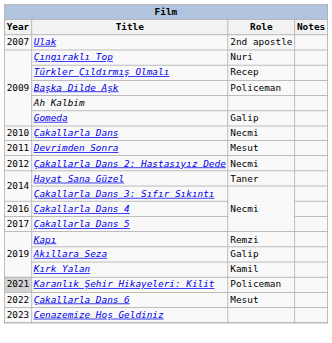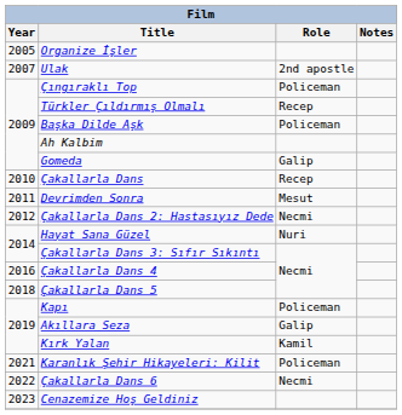 <table class="wikitable plainrowheaders sortable" style="margin-right: 0; font-size: 95%;">
 <tr bgcolor="#CCCCCC" align="center">
 <th colspan="4" style="background: LightSteelBlue;">Film</th>
 </tr>
 <tr bgcolor="#CCCCCC" align="center">
 <th>Year</th>
 <th>Title</th>
 <th>Role</th>
 <th>Notes</th>
 </tr>
 <tr>
+<td>2005</td>
+<td><em><a href='#'>Organize İşler</a></em></td>
+<td></td>
+<td></td>
+</tr>
+<tr>
 <td>2007</td>
 <td><em><a href='#'>Ulak</a></em></td>
 <td>2nd apostle</td>
 <td></td>
 </tr>
 <tr>
 <td rowspan="5">2009</td>
 <td><em><a href='#'>Çıngıraklı Top</a></em></td>
-<td>Nuri</td>
+<td>Policeman</td>
 <td></td>
 </tr>
 <tr>
 <td><em><a href='#'>Türkler Çıldırmış Olmalı</a></em></td>
 <td>Recep</td>
 <td></td>
 </tr>
 <tr>
 <td><em><a href='#'>Başka Dilde Aşk</a></em></td>
 <td>Policeman</td>
 <td></td>
 </tr>
 <tr>
 <td><em>Ah Kalbim</em></td>
 <td></td>
 <td></td>
 </tr>
 <tr>
 <td><em><a href='#'>Gomeda</a></em></td>
 <td>Galip</td>
 <td></td>
 </tr>
 <tr>
 <td>2010</td>
 <td><em><a href='#'>Çakallarla Dans</a></em></td>
-<td>Necmi</td>
+<td>Recep</td>
 <td></td>
 </tr>
 <tr>
 <td>2011</td>
 <td><em><a href='#'>Devrimden Sonra</a></em></td>
 <td>Mesut</td>
 <td></td>
 </tr>
 <tr>
 <td>2012</td>
 <td><em><a href='#'>Çakallarla Dans 2: Hastasıyız Dede</a></em></td>
 <td>Necmi</td>
 <td></td>
 </tr>
 <tr>
 <td rowspan="2">2014</td>
 <td><em><a href='#'>Hayat Sana Güzel</a></em></td>
-<td>Taner</td>
+<td>Nuri</td>
 <td></td>
 </tr>
 <tr>
 <td><em><a href='#'>Çakallarla Dans 3: Sıfır Sıkıntı</a></em></td>
 <td rowspan="3">Necmi</td>
 <td></td>
 </tr>
 <tr>
 <td>2016</td>
 <td><em><a href='#'>Çakallarla Dans 4</a></em></td>
 <td></td>
 </tr>
 <tr>
-<td>2017</td>
+<td>2018</td>
 <td><em><a href='#'>Çakallarla Dans 5</a></em></td>
 <td></td>
 </tr>
 <tr>
 <td rowspan="3">2019</td>
 <td><em><a href='#'>Kapı</a></em></td>
-<td>Remzi</td>
+<td>Policeman</td>
 <td></td>
 </tr>
 <tr>
 <td><em><a href='#'>Akıllara Seza</a></em></td>
 <td>Galip</td>
 <td></td>
 </tr>
 <tr>
 <td><em><a href='#'>Kırk Yalan</a></em></td>
 <td>Kamil</td>
 <td></td>
 </tr>
 <tr>
-<td style="background: lightgrey;">2021</td>
+<td>2021</td>
 <td><em><a href='#'>Karanlık Şehir Hikayeleri: Kilit</a></em></td>
 <td>Policeman</td>
 <td></td>
 </tr>
 <tr>
 <td>2022</td>
 <td><em><a href='#'>Çakallarla Dans 6</a></em></td>
-<td>Mesut</td>
+<td>Necmi</td>
 <td></td>
 </tr>
 <tr>
 <td>2023</td>
 <td><em><a href='#'>Cenazemize Hoş Geldiniz</a></em></td>
 <td></td>
 <td></td>
 </tr>
 <tr>
 </tr>
 </table>
